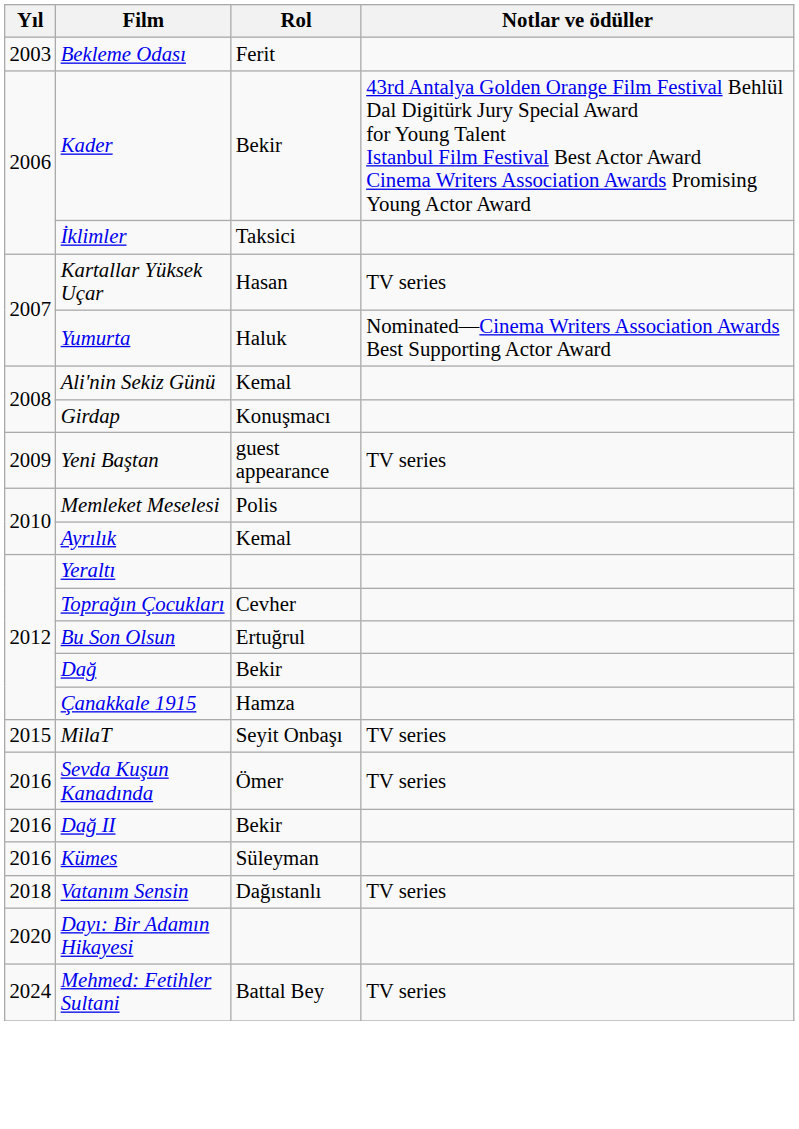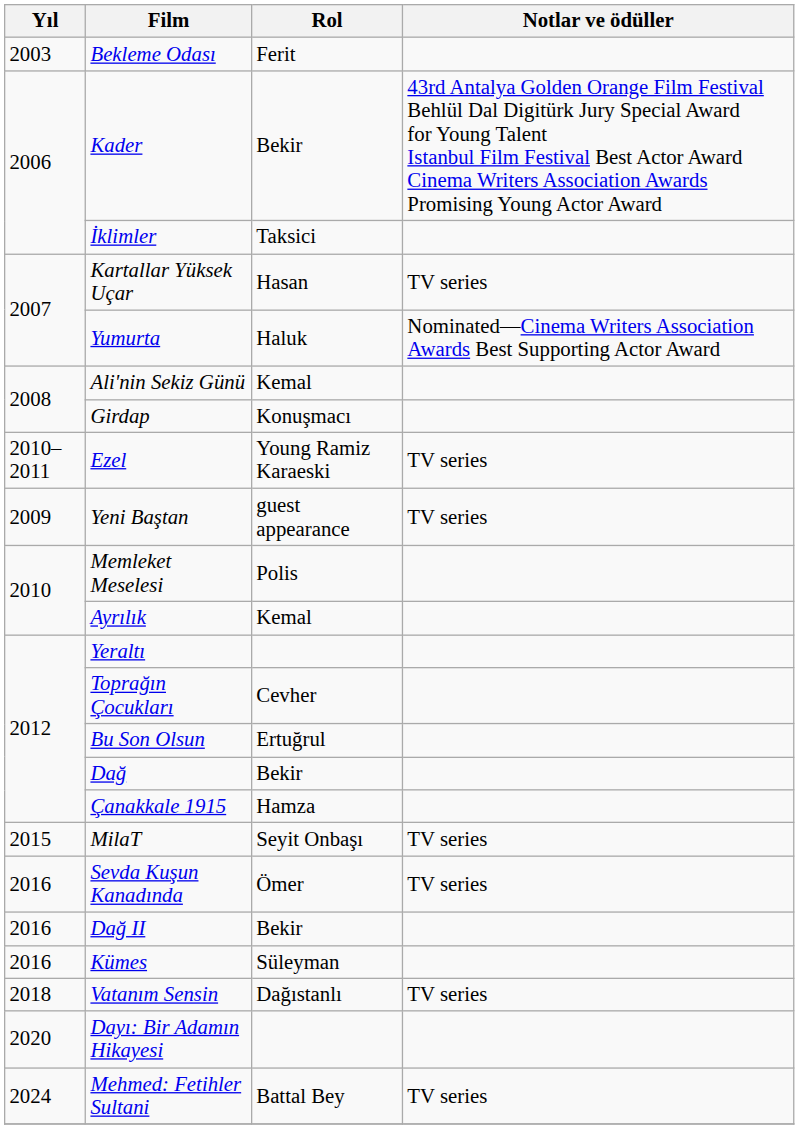 <table class="wikitable">
 <tr>
 <th>Yıl</th>
 <th>Film</th>
 <th>Rol</th>
 <th>Notlar ve ödüller</th>
 </tr>
 <tr>
 <td>2003</td>
 <td><em><a href='#'>Bekleme Odası</a></em></td>
 <td>Ferit</td>
 <td></td>
 </tr>
 <tr>
 <td rowspan="2">2006</td>
 <td><em><a href='#'>Kader</a></em></td>
 <td>Bekir</td>
 <td><a href='#'>43rd Antalya Golden Orange Film Festival</a> Behlül Dal Digitürk Jury Special Award<br>for Young Talent <br> <a href='#'>Istanbul Film Festival</a> Best Actor Award <br> <a href='#'>Cinema Writers Association Awards</a> Promising Young Actor Award</td>
 </tr>
 <tr>
 <td><em><a href='#'>İklimler</a></em></td>
 <td>Taksici</td>
 <td></td>
 </tr>
 <tr>
 <td rowspan="2">2007</td>
 <td><em>Kartallar Yüksek Uçar</em></td>
 <td>Hasan</td>
 <td>TV series</td>
 </tr>
 <tr>
 <td><em><a href='#'>Yumurta</a></em></td>
 <td>Haluk</td>
 <td>Nominated—<a href='#'>Cinema Writers Association Awards</a> Best Supporting Actor Award</td>
 </tr>
 <tr>
 <td rowspan="2">2008</td>
 <td><em>Ali'nin Sekiz Günü</em></td>
 <td>Kemal</td>
 <td></td>
 </tr>
 <tr>
 <td><em>Girdap</em></td>
 <td>Konuşmacı</td>
 <td></td>
+</tr>
+<tr>
+<td>2010–2011</td>
+<td><em><a href='#'>Ezel</a></em></td>
+<td>Young Ramiz Karaeski</td>
+<td>TV series</td>
 </tr>
 <tr>
 <td>2009</td>
 <td><em>Yeni Baştan</em></td>
 <td>guest appearance</td>
 <td>TV series</td>
 </tr>
 <tr>
 <td rowspan="2">2010</td>
 <td><em>Memleket Meselesi</em></td>
 <td>Polis</td>
 <td></td>
 </tr>
 <tr>
 <td><em><a href='#'>Ayrılık</a></em></td>
 <td>Kemal</td>
 <td></td>
 </tr>
 <tr>
 <td rowspan="5">2012</td>
 <td><em><a href='#'>Yeraltı</a></em></td>
 <td></td>
 <td></td>
 </tr>
 <tr>
 <td><em><a href='#'>Toprağın Çocukları</a></em></td>
 <td>Cevher</td>
 <td></td>
 </tr>
 <tr>
 <td><em><a href='#'>Bu Son Olsun</a></em></td>
 <td>Ertuğrul</td>
 <td></td>
 </tr>
 <tr>
 <td><em><a href='#'>Dağ</a></em></td>
 <td>Bekir</td>
 <td></td>
 </tr>
 <tr>
 <td><em><a href='#'>Çanakkale 1915</a></em></td>
 <td>Hamza</td>
 <td></td>
 </tr>
 <tr>
 <td>2015</td>
 <td><em>MilaT</em></td>
 <td>Seyit Onbaşı</td>
 <td>TV series</td>
 </tr>
 <tr>
 <td>2016</td>
 <td><em><a href='#'>Sevda Kuşun Kanadında</a></em></td>
 <td>Ömer</td>
 <td>TV series</td>
 </tr>
 <tr>
 <td>2016</td>
 <td><em><a href='#'>Dağ II</a></em></td>
 <td>Bekir</td>
 <td></td>
 </tr>
 <tr>
 <td>2016</td>
 <td><em><a href='#'>Kümes</a></em></td>
 <td>Süleyman</td>
 <td></td>
 </tr>
 <tr>
 <td>2018</td>
 <td><em><a href='#'>Vatanım Sensin</a></em></td>
 <td>Dağıstanlı</td>
 <td>TV series</td>
 </tr>
 <tr>
 <td>2020</td>
 <td><em><a href='#'>Dayı: Bir Adamın Hikayesi</a></em></td>
 <td></td>
 <td></td>
 </tr>
 <tr>
 <td>2024</td>
 <td><em><a href='#'>Mehmed: Fetihler Sultani</a></em></td>
 <td>Battal Bey</td>
 <td>TV series</td>
 </tr>
 <tr>
 </tr>
 </table>
